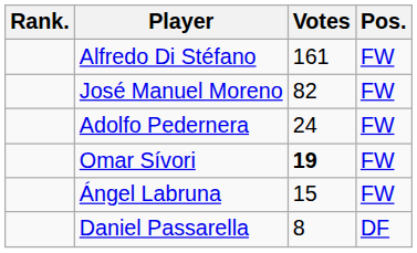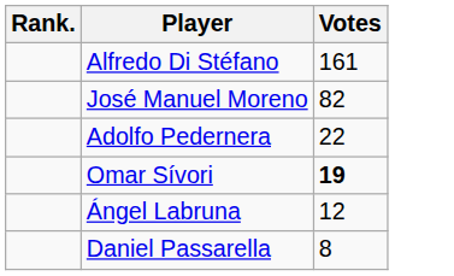 <table class="wikitable">
 <tr>
 <th>Rank.</th>
 <th>Player</th>
 <th>Votes</th>
-<th>Pos.</th>
 </tr>
 <tr>
 <td></td>
 <td> <a href='#'>Alfredo Di Stéfano</a></td>
 <td>161</td>
-<td><a href='#'>FW</a></td>
 </tr>
 <tr>
 <td></td>
 <td> <a href='#'>José Manuel Moreno</a></td>
 <td>82</td>
-<td><a href='#'>FW</a></td>
 </tr>
 <tr>
 <td></td>
 <td> <a href='#'>Adolfo Pedernera</a></td>
-<td>24</td>
-<td><a href='#'>FW</a></td>
+<td>22</td>
 </tr>
 <tr>
 <td></td>
 <td> <a href='#'>Omar Sívori</a></td>
 <td><strong>19</strong></td>
-<td><a href='#'>FW</a></td>
 </tr>
 <tr>
 <td></td>
 <td> <a href='#'>Ángel Labruna</a></td>
-<td>15</td>
-<td><a href='#'>FW</a></td>
+<td>12</td>
 </tr>
 <tr>
 <td></td>
 <td> <a href='#'>Daniel Passarella</a></td>
 <td>8</td>
-<td><a href='#'>DF</a></td>
 </tr>
 </table>
